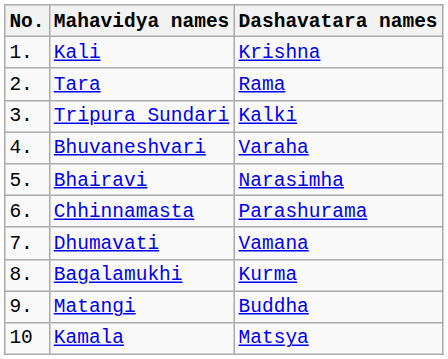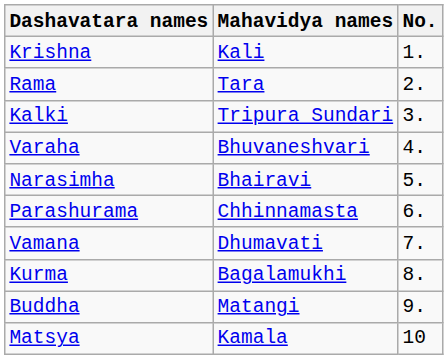 <table class="wikitable">
 <tr>
+<th>Dashavatara names</th>
+<th>Mahavidya names</th>
 <th>No.</th>
-<th>Mahavidya names</th>
-<th>Dashavatara names</th>
 </tr>
 <tr>
+<td><a href='#'>Krishna</a></td>
+<td><a href='#'>Kali</a></td>
 <td>1.</td>
-<td><a href='#'>Kali</a></td>
-<td><a href='#'>Krishna</a></td>
 </tr>
 <tr>
+<td><a href='#'>Rama</a></td>
+<td><a href='#'>Tara</a></td>
 <td>2.</td>
-<td><a href='#'>Tara</a></td>
-<td><a href='#'>Rama</a></td>
 </tr>
 <tr>
+<td><a href='#'>Kalki</a></td>
+<td><a href='#'>Tripura Sundari</a></td>
 <td>3.</td>
-<td><a href='#'>Tripura Sundari</a></td>
-<td><a href='#'>Kalki</a></td>
 </tr>
 <tr>
+<td><a href='#'>Varaha</a></td>
+<td><a href='#'>Bhuvaneshvari</a></td>
 <td>4.</td>
-<td><a href='#'>Bhuvaneshvari</a></td>
-<td><a href='#'>Varaha</a></td>
 </tr>
 <tr>
+<td><a href='#'>Narasimha</a></td>
+<td><a href='#'>Bhairavi</a></td>
 <td>5.</td>
-<td><a href='#'>Bhairavi</a></td>
-<td><a href='#'>Narasimha</a></td>
 </tr>
 <tr>
+<td><a href='#'>Parashurama</a></td>
+<td><a href='#'>Chhinnamasta</a></td>
 <td>6.</td>
-<td><a href='#'>Chhinnamasta</a></td>
-<td><a href='#'>Parashurama</a></td>
 </tr>
 <tr>
+<td><a href='#'>Vamana</a></td>
+<td><a href='#'>Dhumavati</a></td>
 <td>7.</td>
-<td><a href='#'>Dhumavati</a></td>
-<td><a href='#'>Vamana</a></td>
 </tr>
 <tr>
+<td><a href='#'>Kurma</a></td>
+<td><a href='#'>Bagalamukhi</a></td>
 <td>8.</td>
-<td><a href='#'>Bagalamukhi</a></td>
-<td><a href='#'>Kurma</a></td>
 </tr>
 <tr>
+<td><a href='#'>Buddha</a></td>
+<td><a href='#'>Matangi</a></td>
 <td>9.</td>
-<td><a href='#'>Matangi</a></td>
-<td><a href='#'>Buddha</a></td>
 </tr>
 <tr>
+<td><a href='#'>Matsya</a></td>
+<td><a href='#'>Kamala</a></td>
 <td>10</td>
-<td><a href='#'>Kamala</a></td>
-<td><a href='#'>Matsya</a></td>
 </tr>
 </table>
